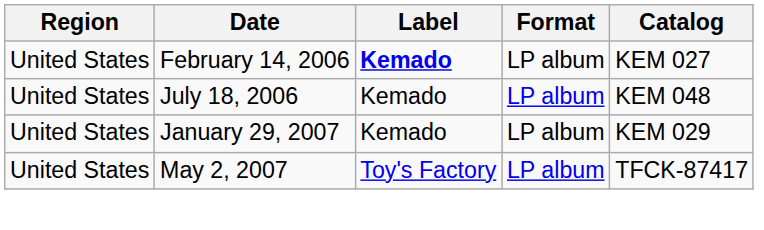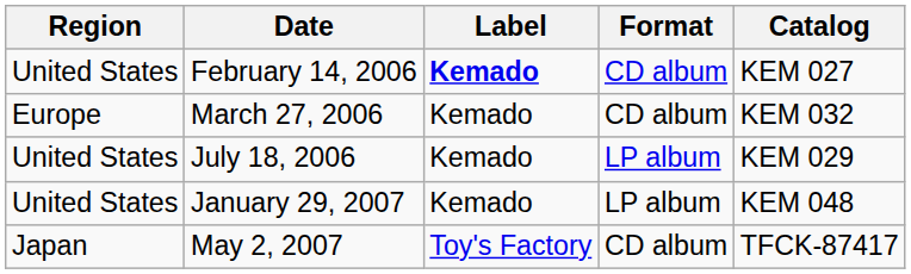 <table class="wikitable">
 <tr>
 <th>Region</th>
 <th>Date</th>
 <th>Label</th>
 <th>Format</th>
 <th>Catalog</th>
 </tr>
 <tr>
 <td>United States</td>
 <td>February 14, 2006</td>
 <td><strong><a href='#'>Kemado</a></strong></td>
-<td>LP album</td>
+<td><a href='#'>CD album</a></td>
 <td>KEM 027</td>
+</tr>
+<tr>
+<td>Europe</td>
+<td>March 27, 2006</td>
+<td>Kemado</td>
+<td>CD album</td>
+<td>KEM 032</td>
 </tr>
 <tr>
 <td>United States</td>
 <td>July 18, 2006</td>
 <td>Kemado</td>
 <td><a href='#'>LP album</a></td>
-<td>KEM 048</td>
+<td>KEM 029</td>
 </tr>
 <tr>
 <td>United States</td>
 <td>January 29, 2007</td>
 <td>Kemado</td>
 <td>LP album</td>
-<td>KEM 029</td>
+<td>KEM 048</td>
 </tr>
 <tr>
-<td>United States</td>
+<td>Japan</td>
 <td>May 2, 2007</td>
 <td><a href='#'>Toy's Factory</a></td>
-<td><a href='#'>LP album</a></td>
+<td>CD album</td>
 <td>TFCK-87417</td>
 </tr>
 </table>
